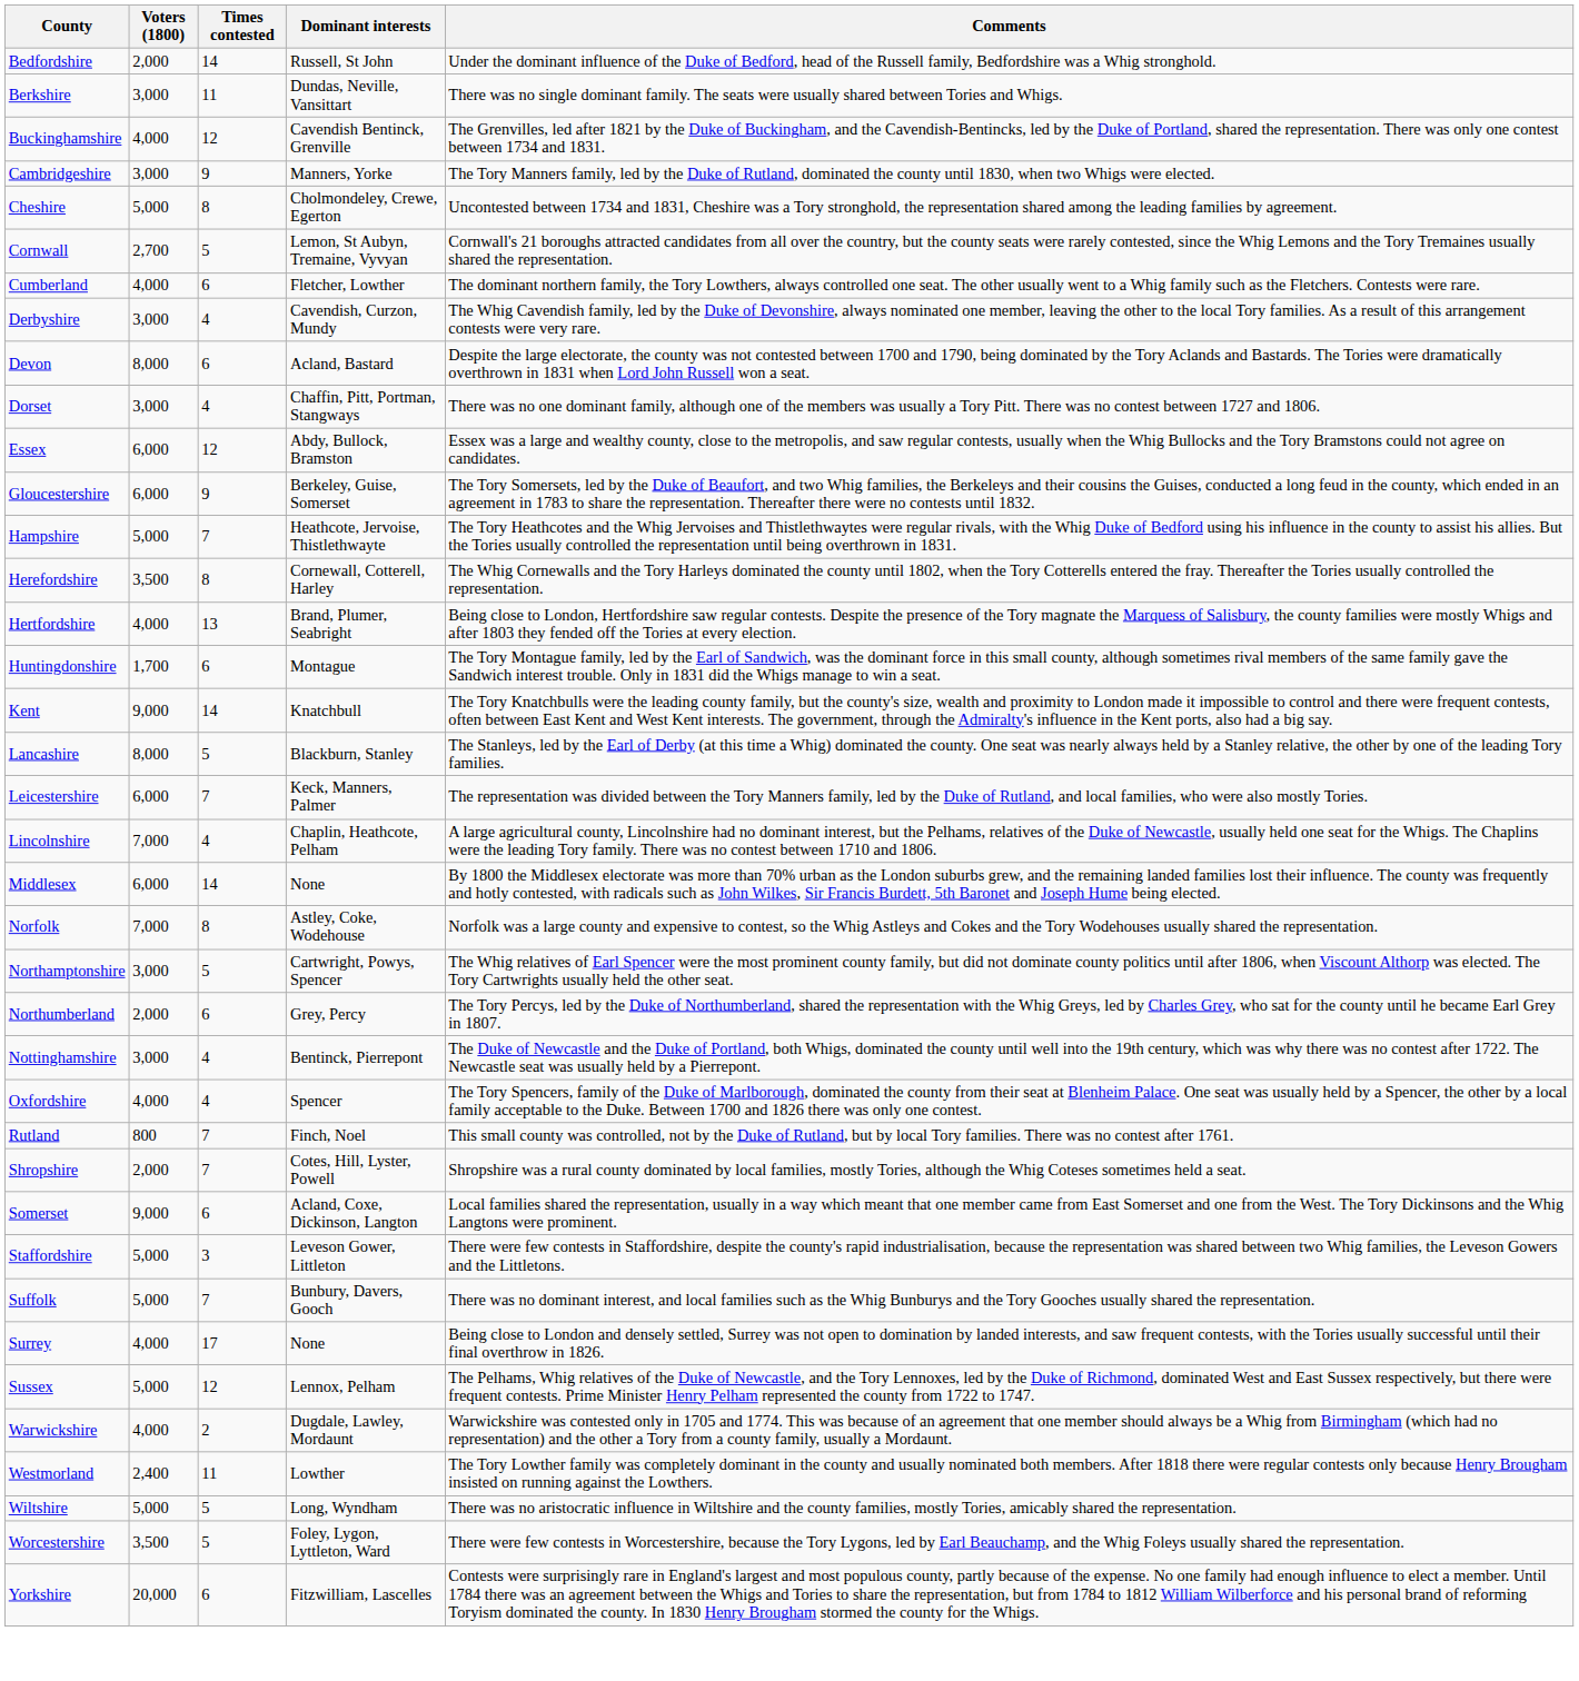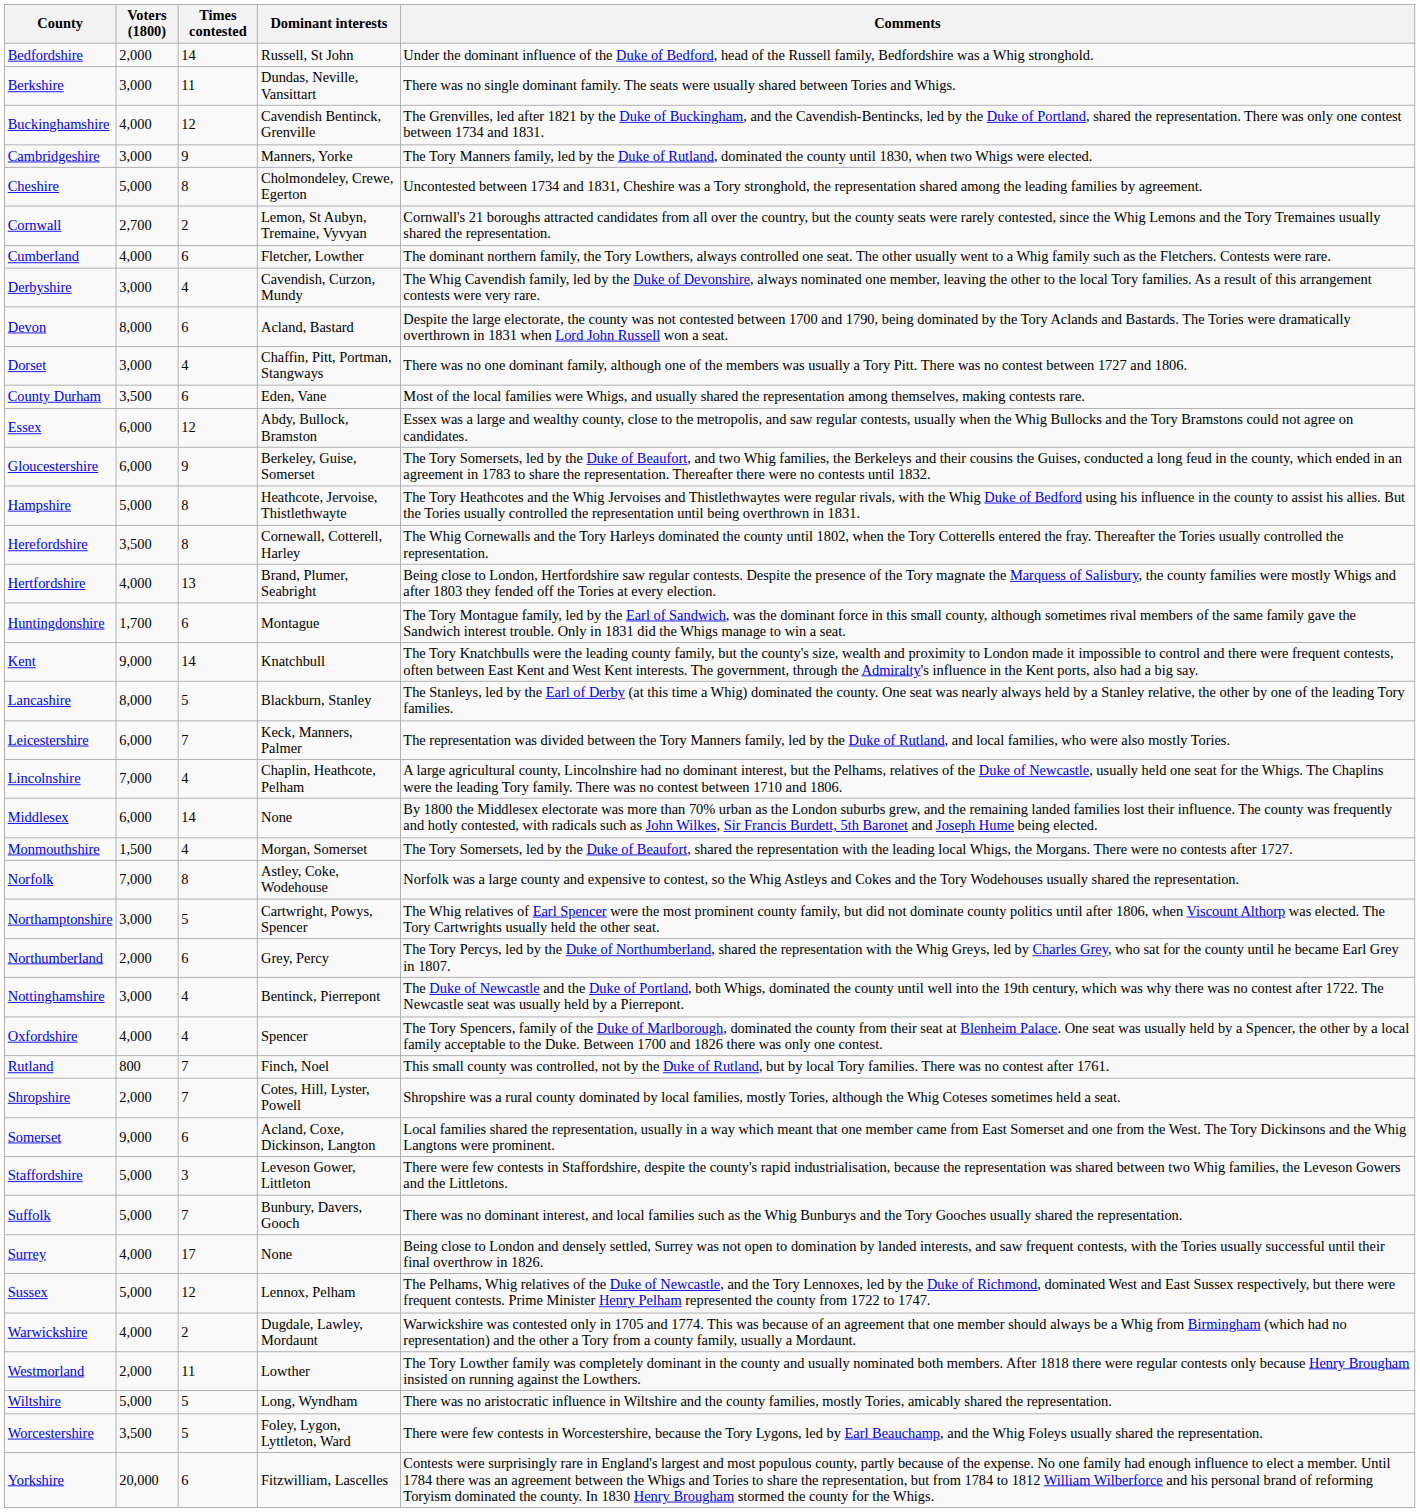 <table class="wikitable sortable">
 <tr>
 <th>County</th>
 <th>Voters (1800)</th>
 <th>Times contested</th>
 <th>Dominant interests</th>
 <th>Comments</th>
 </tr>
 <tr>
 <td><a href='#'>Bedfordshire</a></td>
 <td>2,000</td>
 <td>14</td>
 <td>Russell, St John</td>
 <td>Under the dominant influence of the <a href='#'>Duke of Bedford</a>, head of the Russell family, Bedfordshire was a Whig stronghold.</td>
 </tr>
 <tr>
 <td><a href='#'>Berkshire</a></td>
 <td>3,000</td>
 <td>11</td>
 <td>Dundas, Neville, Vansittart</td>
 <td>There was no single dominant family. The seats were usually shared between Tories and Whigs.</td>
 </tr>
 <tr>
 <td><a href='#'>Buckinghamshire</a></td>
 <td>4,000</td>
 <td>12</td>
 <td>Cavendish Bentinck, Grenville</td>
 <td>The Grenvilles, led after 1821 by the <a href='#'>Duke of Buckingham</a>, and the Cavendish-Bentincks, led by the <a href='#'>Duke of Portland</a>, shared the representation. There was only one contest between 1734 and 1831.</td>
 </tr>
 <tr>
 <td><a href='#'>Cambridgeshire</a></td>
 <td>3,000</td>
 <td>9</td>
 <td>Manners, Yorke</td>
 <td>The Tory Manners family, led by the <a href='#'>Duke of Rutland</a>, dominated the county until 1830, when two Whigs were elected.</td>
 </tr>
 <tr>
 <td><a href='#'>Cheshire</a></td>
 <td>5,000</td>
 <td>8</td>
 <td>Cholmondeley, Crewe, Egerton</td>
 <td>Uncontested between 1734 and 1831, Cheshire was a Tory stronghold, the representation shared among the leading families by agreement.</td>
 </tr>
 <tr>
 <td><a href='#'>Cornwall</a></td>
 <td>2,700</td>
-<td>5</td>
+<td>2</td>
 <td>Lemon, St Aubyn, Tremaine, Vyvyan</td>
 <td>Cornwall's 21 boroughs attracted candidates from all over the country, but the county seats were rarely contested, since the Whig Lemons and the Tory Tremaines usually shared the representation.</td>
 </tr>
 <tr>
 <td><a href='#'>Cumberland</a></td>
 <td>4,000</td>
 <td>6</td>
 <td>Fletcher, Lowther</td>
 <td>The dominant northern family, the Tory Lowthers, always controlled one seat. The other usually went to a Whig family such as the Fletchers. Contests were rare.</td>
 </tr>
 <tr>
 <td><a href='#'>Derbyshire</a></td>
 <td>3,000</td>
 <td>4</td>
 <td>Cavendish, Curzon, Mundy</td>
 <td>The Whig Cavendish family, led by the <a href='#'>Duke of Devonshire</a>, always nominated one member, leaving the other to the local Tory families. As a result of this arrangement contests were very rare.</td>
 </tr>
 <tr>
 <td><a href='#'>Devon</a></td>
 <td>8,000</td>
 <td>6</td>
 <td>Acland, Bastard</td>
 <td>Despite the large electorate, the county was not contested between 1700 and 1790, being dominated by the Tory Aclands and Bastards. The Tories were dramatically overthrown in 1831 when <a href='#'>Lord John Russell</a> won a seat.</td>
 </tr>
 <tr>
 <td><a href='#'>Dorset</a></td>
 <td>3,000</td>
 <td>4</td>
 <td>Chaffin, Pitt, Portman, Stangways</td>
 <td>There was no one dominant family, although one of the members was usually a Tory Pitt. There was no contest between 1727 and 1806.</td>
 </tr>
 <tr>
+<td><a href='#'>County Durham</a></td>
+<td>3,500</td>
+<td>6</td>
+<td>Eden, Vane</td>
+<td>Most of the local families were Whigs, and usually shared the representation among themselves, making contests rare.</td>
+</tr>
+<tr>
 <td><a href='#'>Essex</a></td>
 <td>6,000</td>
 <td>12</td>
 <td>Abdy, Bullock, Bramston</td>
 <td>Essex was a large and wealthy county, close to the metropolis, and saw regular contests, usually when the Whig Bullocks and the Tory Bramstons could not agree on candidates.</td>
 </tr>
 <tr>
 <td><a href='#'>Gloucestershire</a></td>
 <td>6,000</td>
 <td>9</td>
 <td>Berkeley, Guise, Somerset</td>
 <td>The Tory Somersets, led by the <a href='#'>Duke of Beaufort</a>, and two Whig families, the Berkeleys and their cousins the Guises, conducted a long feud in the county, which ended in an agreement in 1783 to share the representation. Thereafter there were no contests until 1832.</td>
 </tr>
 <tr>
 <td><a href='#'>Hampshire</a></td>
 <td>5,000</td>
-<td>7</td>
+<td>8</td>
 <td>Heathcote, Jervoise, Thistlethwayte</td>
 <td>The Tory Heathcotes and the Whig Jervoises and Thistlethwaytes were regular rivals, with the Whig <a href='#'>Duke of Bedford</a> using his influence in the county to assist his allies. But the Tories usually controlled the representation until being overthrown in 1831.</td>
 </tr>
 <tr>
 <td><a href='#'>Herefordshire</a></td>
 <td>3,500</td>
 <td>8</td>
 <td>Cornewall, Cotterell, Harley</td>
 <td>The Whig Cornewalls and the Tory Harleys dominated the county until 1802, when the Tory Cotterells entered the fray. Thereafter the Tories usually controlled the representation.</td>
 </tr>
 <tr>
 <td><a href='#'>Hertfordshire</a></td>
 <td>4,000</td>
 <td>13</td>
 <td>Brand, Plumer, Seabright</td>
 <td>Being close to London, Hertfordshire saw regular contests. Despite the presence of the Tory magnate the <a href='#'>Marquess of Salisbury</a>, the county families were mostly Whigs and after 1803 they fended off the Tories at every election.</td>
 </tr>
 <tr>
 <td><a href='#'>Huntingdonshire</a></td>
 <td>1,700</td>
 <td>6</td>
 <td>Montague</td>
 <td>The Tory Montague family, led by the <a href='#'>Earl of Sandwich</a>, was the dominant force in this small county, although sometimes rival members of the same family gave the Sandwich interest trouble. Only in 1831 did the Whigs manage to win a seat.</td>
 </tr>
 <tr>
 <td><a href='#'>Kent</a></td>
 <td>9,000</td>
 <td>14</td>
 <td>Knatchbull</td>
 <td>The Tory Knatchbulls were the leading county family, but the county's size, wealth and proximity to London made it impossible to control and there were frequent contests, often between East Kent and West Kent interests. The government, through the <a href='#'>Admiralty</a>'s influence in the Kent ports, also had a big say.</td>
 </tr>
 <tr>
 <td><a href='#'>Lancashire</a></td>
 <td>8,000</td>
 <td>5</td>
 <td>Blackburn, Stanley</td>
 <td>The Stanleys, led by the <a href='#'>Earl of Derby</a> (at this time a Whig) dominated the county. One seat was nearly always held by a Stanley relative, the other by one of the leading Tory families.</td>
 </tr>
 <tr>
 <td><a href='#'>Leicestershire</a></td>
 <td>6,000</td>
 <td>7</td>
 <td>Keck, Manners, Palmer</td>
 <td>The representation was divided between the Tory Manners family, led by the <a href='#'>Duke of Rutland</a>, and local families, who were also mostly Tories.</td>
 </tr>
 <tr>
 <td><a href='#'>Lincolnshire</a></td>
 <td>7,000</td>
 <td>4</td>
 <td>Chaplin, Heathcote, Pelham</td>
 <td>A large agricultural county, Lincolnshire had no dominant interest, but the Pelhams, relatives of the <a href='#'>Duke of Newcastle</a>, usually held one seat for the Whigs. The Chaplins were the leading Tory family. There was no contest between 1710 and 1806.</td>
 </tr>
 <tr>
 <td><a href='#'>Middlesex</a></td>
 <td>6,000</td>
 <td>14</td>
 <td>None</td>
 <td>By 1800 the Middlesex electorate was more than 70% urban as the London suburbs grew, and the remaining landed families lost their influence. The county was frequently and hotly contested, with radicals such as <a href='#'>John Wilkes</a>, <a href='#'>Sir Francis Burdett, 5th Baronet</a> and <a href='#'>Joseph Hume</a> being elected.</td>
+</tr>
+<tr>
+<td><a href='#'>Monmouthshire</a></td>
+<td>1,500</td>
+<td>4</td>
+<td>Morgan, Somerset</td>
+<td>The Tory Somersets, led by the <a href='#'>Duke of Beaufort</a>, shared the representation with the leading local Whigs, the Morgans. There were no contests after 1727.</td>
 </tr>
 <tr>
 <td><a href='#'>Norfolk</a></td>
 <td>7,000</td>
 <td>8</td>
 <td>Astley, Coke, Wodehouse</td>
 <td>Norfolk was a large county and expensive to contest, so the Whig Astleys and Cokes and the Tory Wodehouses usually shared the representation.</td>
 </tr>
 <tr>
 <td><a href='#'>Northamptonshire</a></td>
 <td>3,000</td>
 <td>5</td>
 <td>Cartwright, Powys, Spencer</td>
 <td>The Whig relatives of <a href='#'>Earl Spencer</a> were the most prominent county family, but did not dominate county politics until after 1806, when <a href='#'>Viscount Althorp</a> was elected. The Tory Cartwrights usually held the other seat.</td>
 </tr>
 <tr>
 <td><a href='#'>Northumberland</a></td>
 <td>2,000</td>
 <td>6</td>
 <td>Grey, Percy</td>
 <td>The Tory Percys, led by the <a href='#'>Duke of Northumberland</a>, shared the representation with the Whig Greys, led by <a href='#'>Charles Grey</a>, who sat for the county until he became Earl Grey in 1807.</td>
 </tr>
 <tr>
 <td><a href='#'>Nottinghamshire</a></td>
 <td>3,000</td>
 <td>4</td>
 <td>Bentinck, Pierrepont</td>
 <td>The <a href='#'>Duke of Newcastle</a> and the <a href='#'>Duke of Portland</a>, both Whigs, dominated the county until well into the 19th century, which was why there was no contest after 1722. The Newcastle seat was usually held by a Pierrepont.</td>
 </tr>
 <tr>
 <td><a href='#'>Oxfordshire</a></td>
 <td>4,000</td>
 <td>4</td>
 <td>Spencer</td>
 <td>The Tory Spencers, family of the <a href='#'>Duke of Marlborough</a>, dominated the county from their seat at <a href='#'>Blenheim Palace</a>. One seat was usually held by a Spencer, the other by a local family acceptable to the Duke. Between 1700 and 1826 there was only one contest.</td>
 </tr>
 <tr>
 <td><a href='#'>Rutland</a></td>
 <td>800</td>
 <td>7</td>
 <td>Finch, Noel</td>
 <td>This small county was controlled, not by the <a href='#'>Duke of Rutland</a>, but by local Tory families. There was no contest after 1761.</td>
 </tr>
 <tr>
 <td><a href='#'>Shropshire</a></td>
 <td>2,000</td>
 <td>7</td>
 <td>Cotes, Hill, Lyster, Powell</td>
 <td>Shropshire was a rural county dominated by local families, mostly Tories, although the Whig Coteses sometimes held a seat.</td>
 </tr>
 <tr>
 <td><a href='#'>Somerset</a></td>
 <td>9,000</td>
 <td>6</td>
 <td>Acland, Coxe, Dickinson, Langton</td>
 <td>Local families shared the representation, usually in a way which meant that one member came from East Somerset and one from the West. The Tory Dickinsons and the Whig Langtons were prominent.</td>
 </tr>
 <tr>
 <td><a href='#'>Staffordshire</a></td>
 <td>5,000</td>
 <td>3</td>
 <td>Leveson Gower, Littleton</td>
 <td>There were few contests in Staffordshire, despite the county's rapid industrialisation, because the representation was shared between two Whig families, the Leveson Gowers and the Littletons.</td>
 </tr>
 <tr>
 <td><a href='#'>Suffolk</a></td>
 <td>5,000</td>
 <td>7</td>
 <td>Bunbury, Davers, Gooch</td>
 <td>There was no dominant interest, and local families such as the Whig Bunburys and the Tory Gooches usually shared the representation.</td>
 </tr>
 <tr>
 <td><a href='#'>Surrey</a></td>
 <td>4,000</td>
 <td>17</td>
 <td>None</td>
 <td>Being close to London and densely settled, Surrey was not open to domination by landed interests, and saw frequent contests, with the Tories usually successful until their final overthrow in 1826.</td>
 </tr>
 <tr>
 <td><a href='#'>Sussex</a></td>
 <td>5,000</td>
 <td>12</td>
 <td>Lennox, Pelham</td>
 <td>The Pelhams, Whig relatives of the <a href='#'>Duke of Newcastle</a>, and the Tory Lennoxes, led by the <a href='#'>Duke of Richmond</a>, dominated West and East Sussex respectively, but there were frequent contests. Prime Minister <a href='#'>Henry Pelham</a> represented the county from 1722 to 1747.</td>
 </tr>
 <tr>
 <td><a href='#'>Warwickshire</a></td>
 <td>4,000</td>
 <td>2</td>
 <td>Dugdale, Lawley, Mordaunt</td>
 <td>Warwickshire was contested only in 1705 and 1774. This was because of an agreement that one member should always be a Whig from <a href='#'>Birmingham</a> (which had no representation) and the other a Tory from a county family, usually a Mordaunt.</td>
 </tr>
 <tr>
 <td><a href='#'>Westmorland</a></td>
-<td>2,400</td>
+<td>2,000</td>
 <td>11</td>
 <td>Lowther</td>
 <td>The Tory Lowther family was completely dominant in the county and usually nominated both members. After 1818 there were regular contests only because <a href='#'>Henry Brougham</a> insisted on running against the Lowthers.</td>
 </tr>
 <tr>
 <td><a href='#'>Wiltshire</a></td>
 <td>5,000</td>
 <td>5</td>
 <td>Long, Wyndham</td>
 <td>There was no aristocratic influence in Wiltshire and the county families, mostly Tories, amicably shared the representation.</td>
 </tr>
 <tr>
 <td><a href='#'>Worcestershire</a></td>
 <td>3,500</td>
 <td>5</td>
 <td>Foley, Lygon, Lyttleton, Ward</td>
 <td>There were few contests in Worcestershire, because the Tory Lygons, led by <a href='#'>Earl Beauchamp</a>, and the Whig Foleys usually shared the representation.</td>
 </tr>
 <tr>
 <td><a href='#'>Yorkshire</a></td>
 <td>20,000</td>
 <td>6</td>
 <td>Fitzwilliam, Lascelles</td>
 <td>Contests were surprisingly rare in England's largest and most populous county, partly because of the expense. No one family had enough influence to elect a member. Until 1784 there was an agreement between the Whigs and Tories to share the representation, but from 1784 to 1812 <a href='#'>William Wilberforce</a> and his personal brand of reforming Toryism dominated the county. In 1830 <a href='#'>Henry Brougham</a> stormed the county for the Whigs.</td>
 </tr>
 </table>
